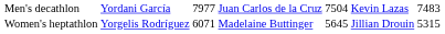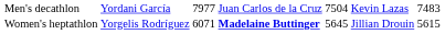 <table>
 <tr>
 <td>Men's decathlon</td>
 <td align=left><a href='#'>Yordani García</a> <br></td>
 <td>7977</td>
 <td align=left><a href='#'>Juan Carlos de la Cruz</a> <br></td>
 <td>7504</td>
 <td align=left><a href='#'>Kevin Lazas</a> <br></td>
 <td>7483</td>
 </tr>
 <tr>
 <td>Women's heptathlon</td>
 <td align=left><a href='#'>Yorgelis Rodríguez</a> <br></td>
 <td>6071</td>
-<td align=left><a href='#'>Madelaine Buttinger</a> <br></td>
+<td align=left><strong><a href='#'>Madelaine Buttinger</a> <br></strong></td>
 <td>5645</td>
 <td align=left><a href='#'>Jillian Drouin</a> <br></td>
-<td>5315</td>
+<td>5615</td>
 </tr>
 </table>
